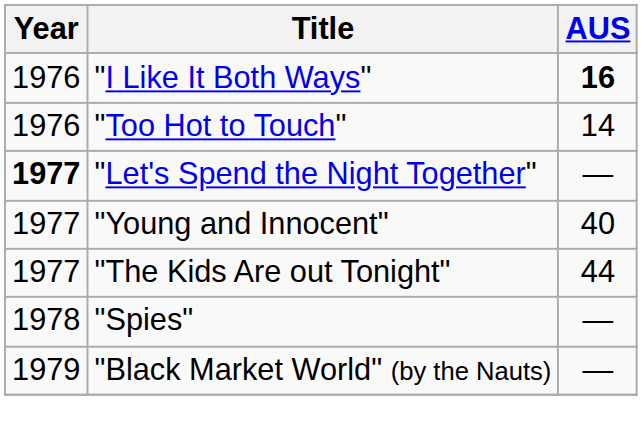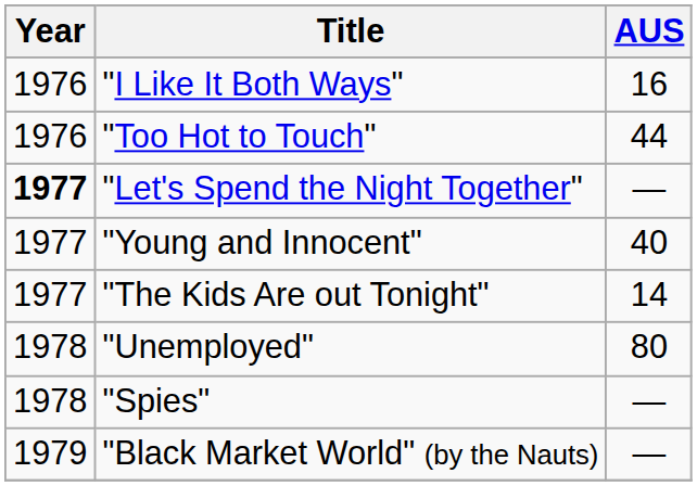 <table class="wikitable">
 <tr>
 <th>Year</th>
 <th style="text-align: center;">Title</th>
 <th style="text-align: center;"><a href='#'>AUS</a></th>
 </tr>
 <tr>
 <td>1976</td>
 <td>"<a href='#'>I Like It Both Ways</a>"</td>
-<td style="text-align: center;"><strong>16</strong></td>
+<td style="text-align: center;">16</td>
 </tr>
 <tr>
 <td>1976</td>
 <td>"<a href='#'>Too Hot to Touch</a>"</td>
-<td style="text-align: center;">14</td>
+<td style="text-align: center;">44</td>
 </tr>
 <tr>
 <td><strong>1977</strong></td>
 <td>"<a href='#'>Let's Spend the Night Together</a>"</td>
 <td style="text-align: center;">—</td>
 </tr>
 <tr>
 <td>1977</td>
 <td>"Young and Innocent"</td>
 <td style="text-align: center;">40</td>
 </tr>
 <tr>
 <td>1977</td>
 <td>"The Kids Are out Tonight"</td>
-<td style="text-align: center;">44</td>
+<td style="text-align: center;">14</td>
+</tr>
+<tr>
+<td>1978</td>
+<td>"Unemployed"</td>
+<td style="text-align: center;">80</td>
 </tr>
 <tr>
 <td>1978</td>
 <td>"Spies"</td>
 <td style="text-align: center;">—</td>
 </tr>
 <tr>
 <td>1979</td>
 <td>"Black Market World" <small>(by the Nauts)</small></td>
 <td style="text-align: center;">—</td>
 </tr>
 <tr>
 </tr>
 </table>
